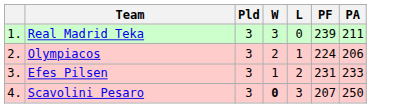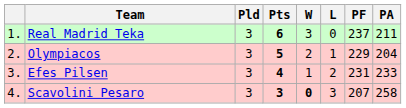 <table class=wikitable style="text-align:center">
 <tr>
 <th width=15></th>
 <th width=220>Team</th>
 <th width=20>Pld</th>
+<th width=30>Pts</th>
 <th width=20>W</th>
 <th width=20>L</th>
 <th width=20>PF</th>
 <th width=20>PA</th>
 </tr>
 <tr style="background: #ccffcc;">
 <td>1.</td>
 <td align=left> <a href='#'>Real Madrid Teka</a></td>
 <td>3</td>
+<td><strong>6</strong></td>
 <td>3</td>
 <td>0</td>
-<td>239</td>
+<td>237</td>
 <td>211</td>
 </tr>
 <tr style="background:#ffcccc;">
 <td>2.</td>
 <td align=left> <a href='#'>Olympiacos</a></td>
 <td>3</td>
+<td><strong>5</strong></td>
 <td>2</td>
 <td>1</td>
-<td>224</td>
-<td>206</td>
+<td>229</td>
+<td>204</td>
 </tr>
 <tr style="background:#ffcccc;">
 <td>3.</td>
 <td align=left> <a href='#'>Efes Pilsen</a></td>
 <td>3</td>
+<td><strong>4</strong></td>
 <td>1</td>
 <td>2</td>
 <td>231</td>
 <td>233</td>
 </tr>
 <tr style="background:#ffcccc;">
 <td>4.</td>
 <td align=left> <a href='#'>Scavolini Pesaro</a></td>
 <td>3</td>
+<td><strong>3</strong></td>
 <td><strong>0</strong></td>
 <td>3</td>
 <td>207</td>
-<td>250</td>
+<td>258</td>
 </tr>
 </table>
